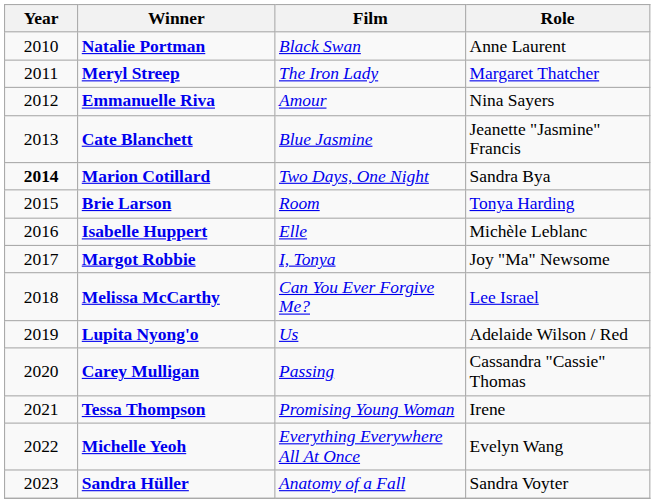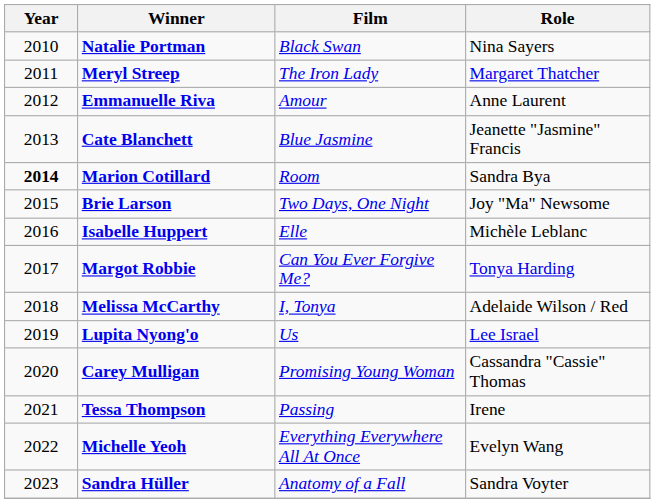 <table class="wikitable" width="95%" cellpadding="5">
 <tr>
 <th width="100"><strong>Year</strong></th>
 <th width="300"><strong>Winner</strong></th>
 <th width="300"><strong>Film</strong></th>
 <th width="300"><strong>Role</strong></th>
 </tr>
 <tr>
 <td style="text-align:center;">2010</td>
 <td><strong><a href='#'>Natalie Portman</a></strong></td>
 <td><em><a href='#'>Black Swan</a></em></td>
-<td>Anne Laurent</td>
+<td>Nina Sayers</td>
 </tr>
 <tr>
 <td style="text-align:center;">2011</td>
 <td><strong><a href='#'>Meryl Streep</a></strong></td>
 <td><em><a href='#'>The Iron Lady</a></em></td>
 <td><a href='#'>Margaret Thatcher</a></td>
 </tr>
 <tr>
 <td style="text-align:center;">2012</td>
 <td><strong><a href='#'>Emmanuelle Riva</a></strong></td>
 <td><em><a href='#'>Amour</a></em></td>
-<td>Nina Sayers</td>
+<td>Anne Laurent</td>
 </tr>
 <tr>
 <td style="text-align:center;">2013</td>
 <td><strong><a href='#'>Cate Blanchett</a></strong></td>
 <td><em><a href='#'>Blue Jasmine</a></em></td>
 <td>Jeanette "Jasmine" Francis</td>
 </tr>
 <tr>
 <td style="text-align:center;"><strong>2014</strong></td>
 <td><strong><a href='#'>Marion Cotillard</a></strong></td>
-<td><em><a href='#'>Two Days, One Night</a></em></td>
+<td><em><a href='#'>Room</a></em></td>
 <td>Sandra Bya</td>
 </tr>
 <tr>
 <td style="text-align:center;">2015</td>
 <td><strong><a href='#'>Brie Larson</a></strong></td>
-<td><em><a href='#'>Room</a></em></td>
-<td><a href='#'>Tonya Harding</a></td>
+<td><em><a href='#'>Two Days, One Night</a></em></td>
+<td>Joy "Ma" Newsome</td>
 </tr>
 <tr>
 <td style="text-align:center;">2016</td>
 <td><strong><a href='#'>Isabelle Huppert</a></strong></td>
 <td><em><a href='#'>Elle</a></em></td>
 <td>Michèle Leblanc</td>
 </tr>
 <tr>
 <td style="text-align:center;">2017</td>
 <td><strong><a href='#'>Margot Robbie</a></strong></td>
-<td><em><a href='#'>I, Tonya</a></em></td>
-<td>Joy "Ma" Newsome</td>
+<td><em><a href='#'>Can You Ever Forgive Me?</a></em></td>
+<td><a href='#'>Tonya Harding</a></td>
 </tr>
 <tr>
 <td style="text-align:center;">2018</td>
 <td><strong><a href='#'>Melissa McCarthy</a></strong></td>
-<td><em><a href='#'>Can You Ever Forgive Me?</a></em></td>
-<td><a href='#'>Lee Israel</a></td>
+<td><em><a href='#'>I, Tonya</a></em></td>
+<td>Adelaide Wilson / Red</td>
 </tr>
 <tr>
 <td style="text-align:center;">2019</td>
 <td><strong><a href='#'>Lupita Nyong'o</a></strong></td>
 <td><em><a href='#'>Us</a></em></td>
-<td>Adelaide Wilson / Red</td>
+<td><a href='#'>Lee Israel</a></td>
 </tr>
 <tr>
 <td style="text-align:center;">2020</td>
 <td><strong><a href='#'>Carey Mulligan</a></strong></td>
-<td><em><a href='#'>Passing</a></em></td>
+<td><em><a href='#'>Promising Young Woman</a></em></td>
 <td>Cassandra "Cassie" Thomas</td>
 </tr>
 <tr>
 <td style="text-align:center;">2021</td>
 <td><strong><a href='#'>Tessa Thompson</a></strong></td>
-<td><em><a href='#'>Promising Young Woman</a></em></td>
+<td><em><a href='#'>Passing</a></em></td>
 <td>Irene</td>
 </tr>
 <tr>
 <td style="text-align:center;">2022</td>
 <td><strong><a href='#'>Michelle Yeoh</a></strong></td>
 <td><a href='#'><em>Everything Everywhere All At Once</em></a></td>
 <td>Evelyn Wang</td>
 </tr>
 <tr>
 <td style="text-align:center;">2023</td>
 <td><strong><a href='#'>Sandra Hüller</a></strong></td>
 <td><em><a href='#'>Anatomy of a Fall</a></em></td>
 <td>Sandra Voyter</td>
 </tr>
 <tr>
 </tr>
 </table>
